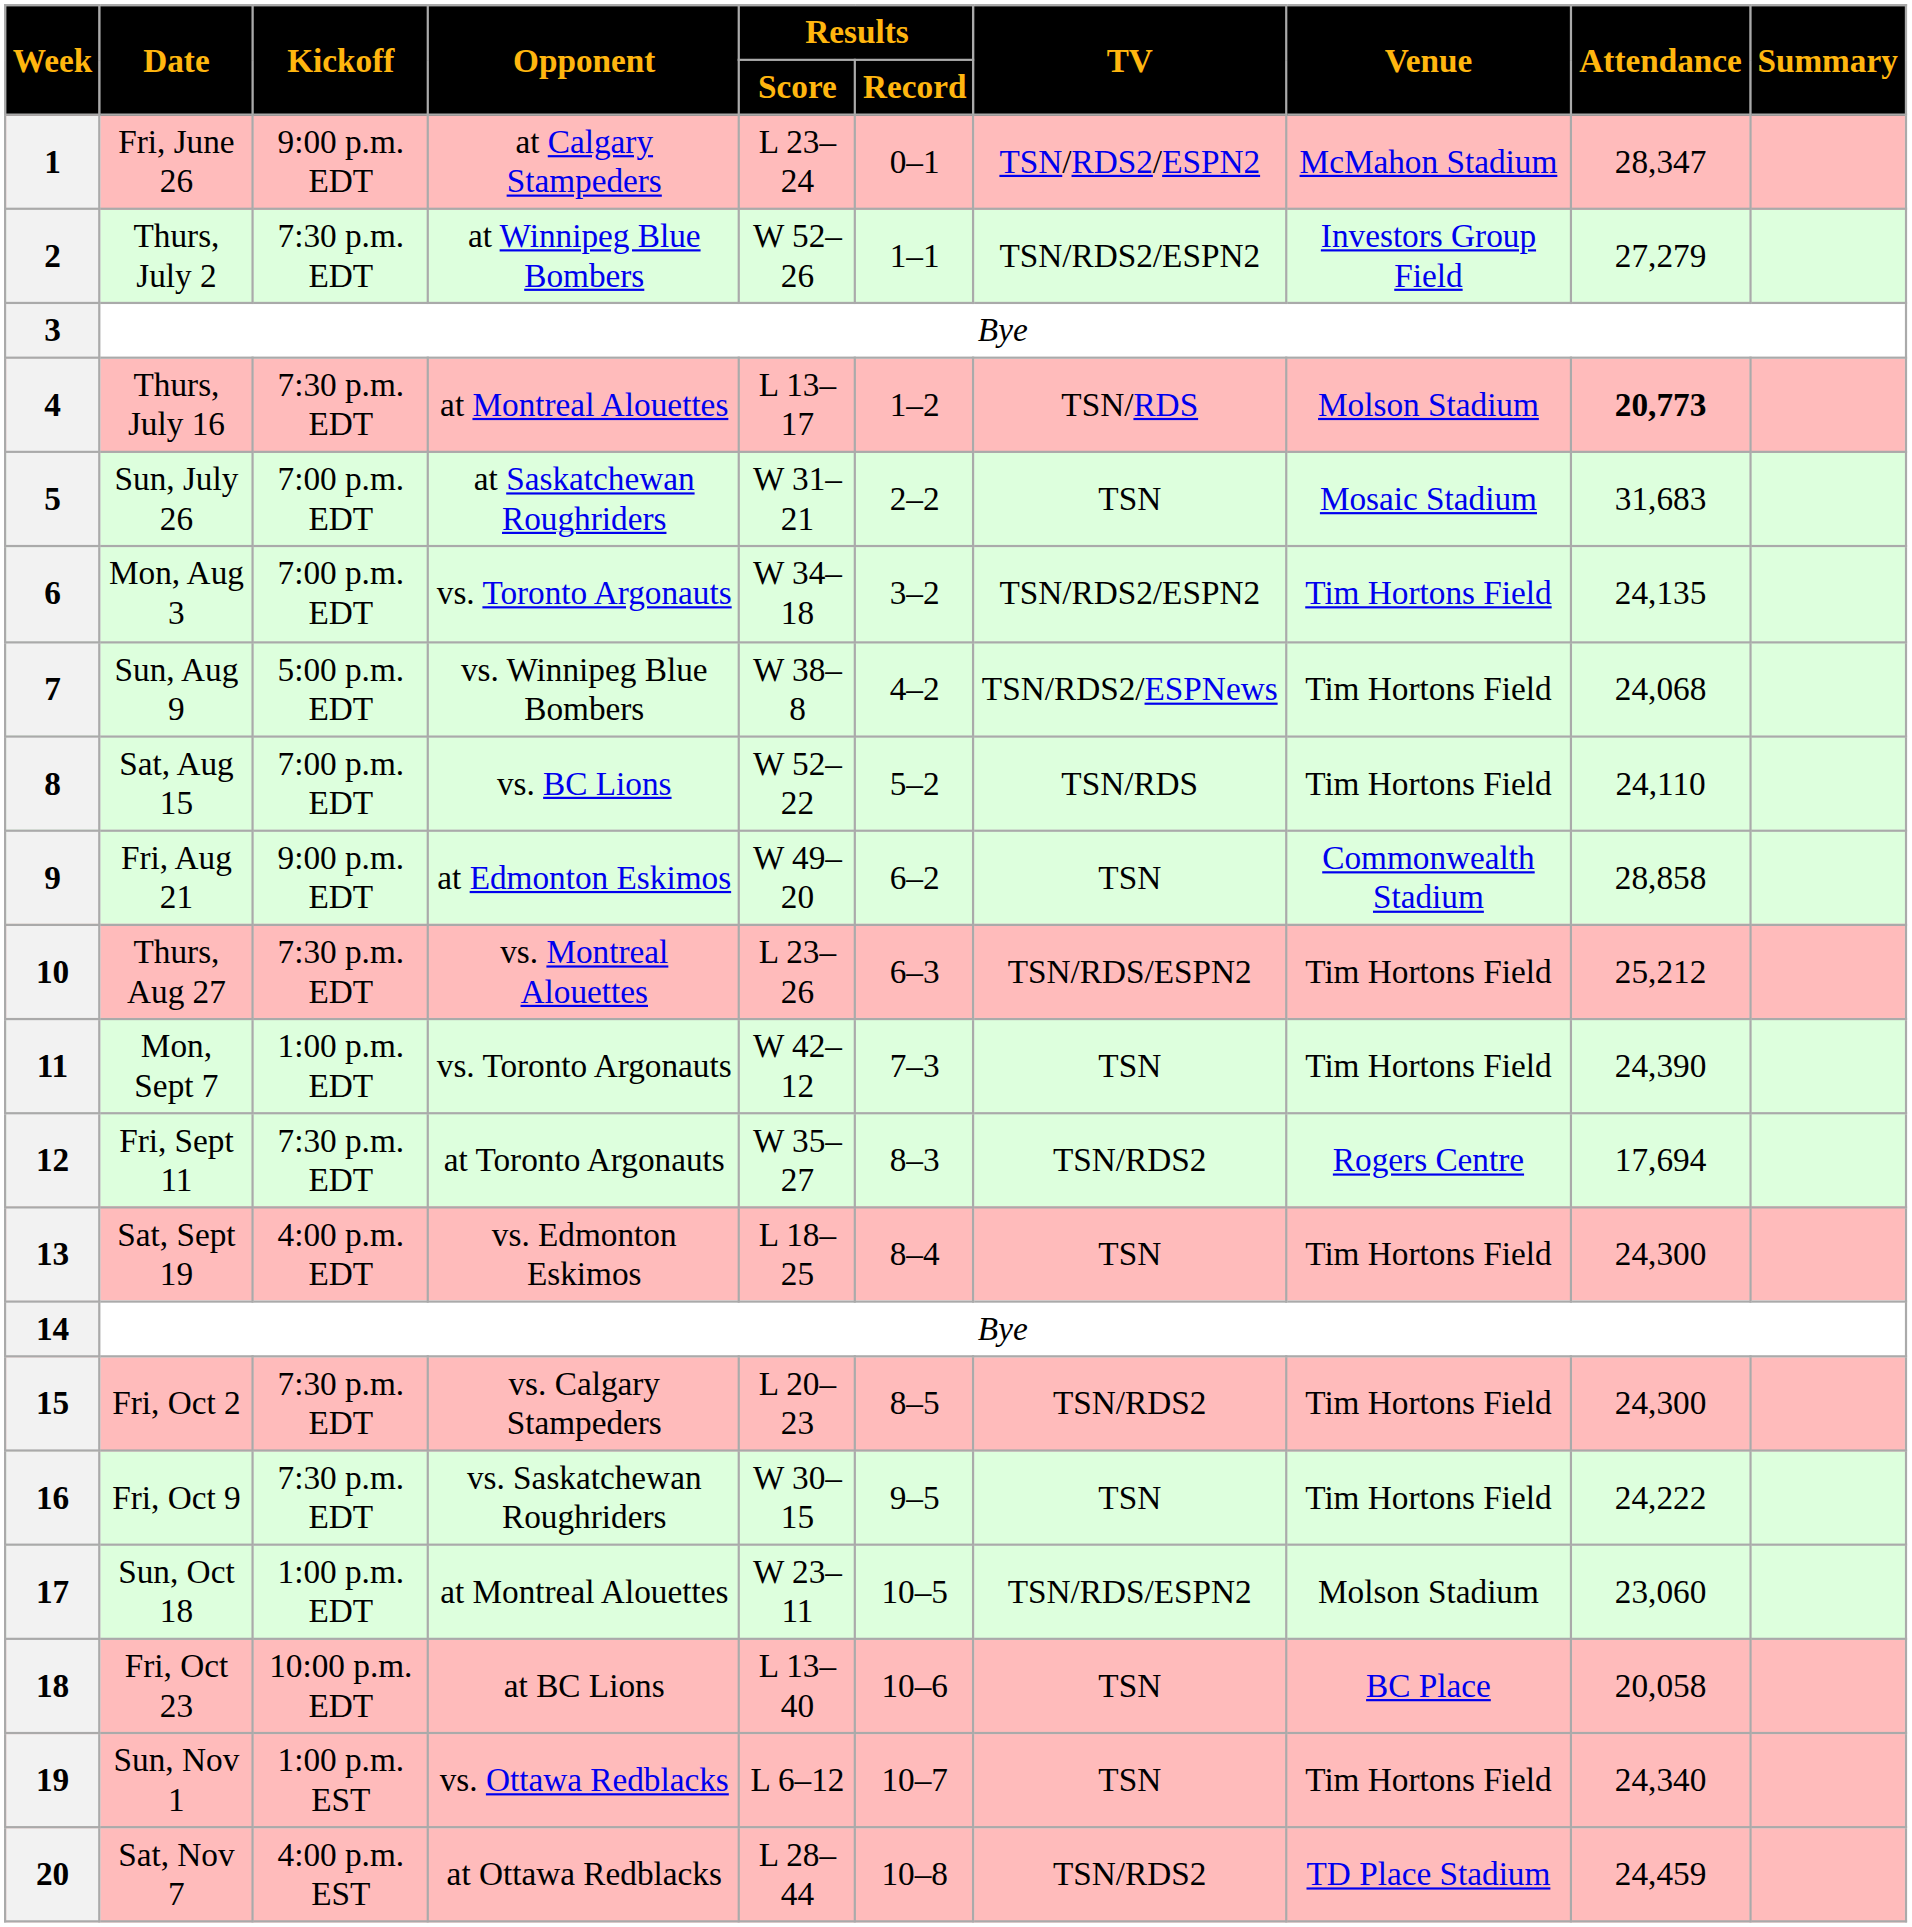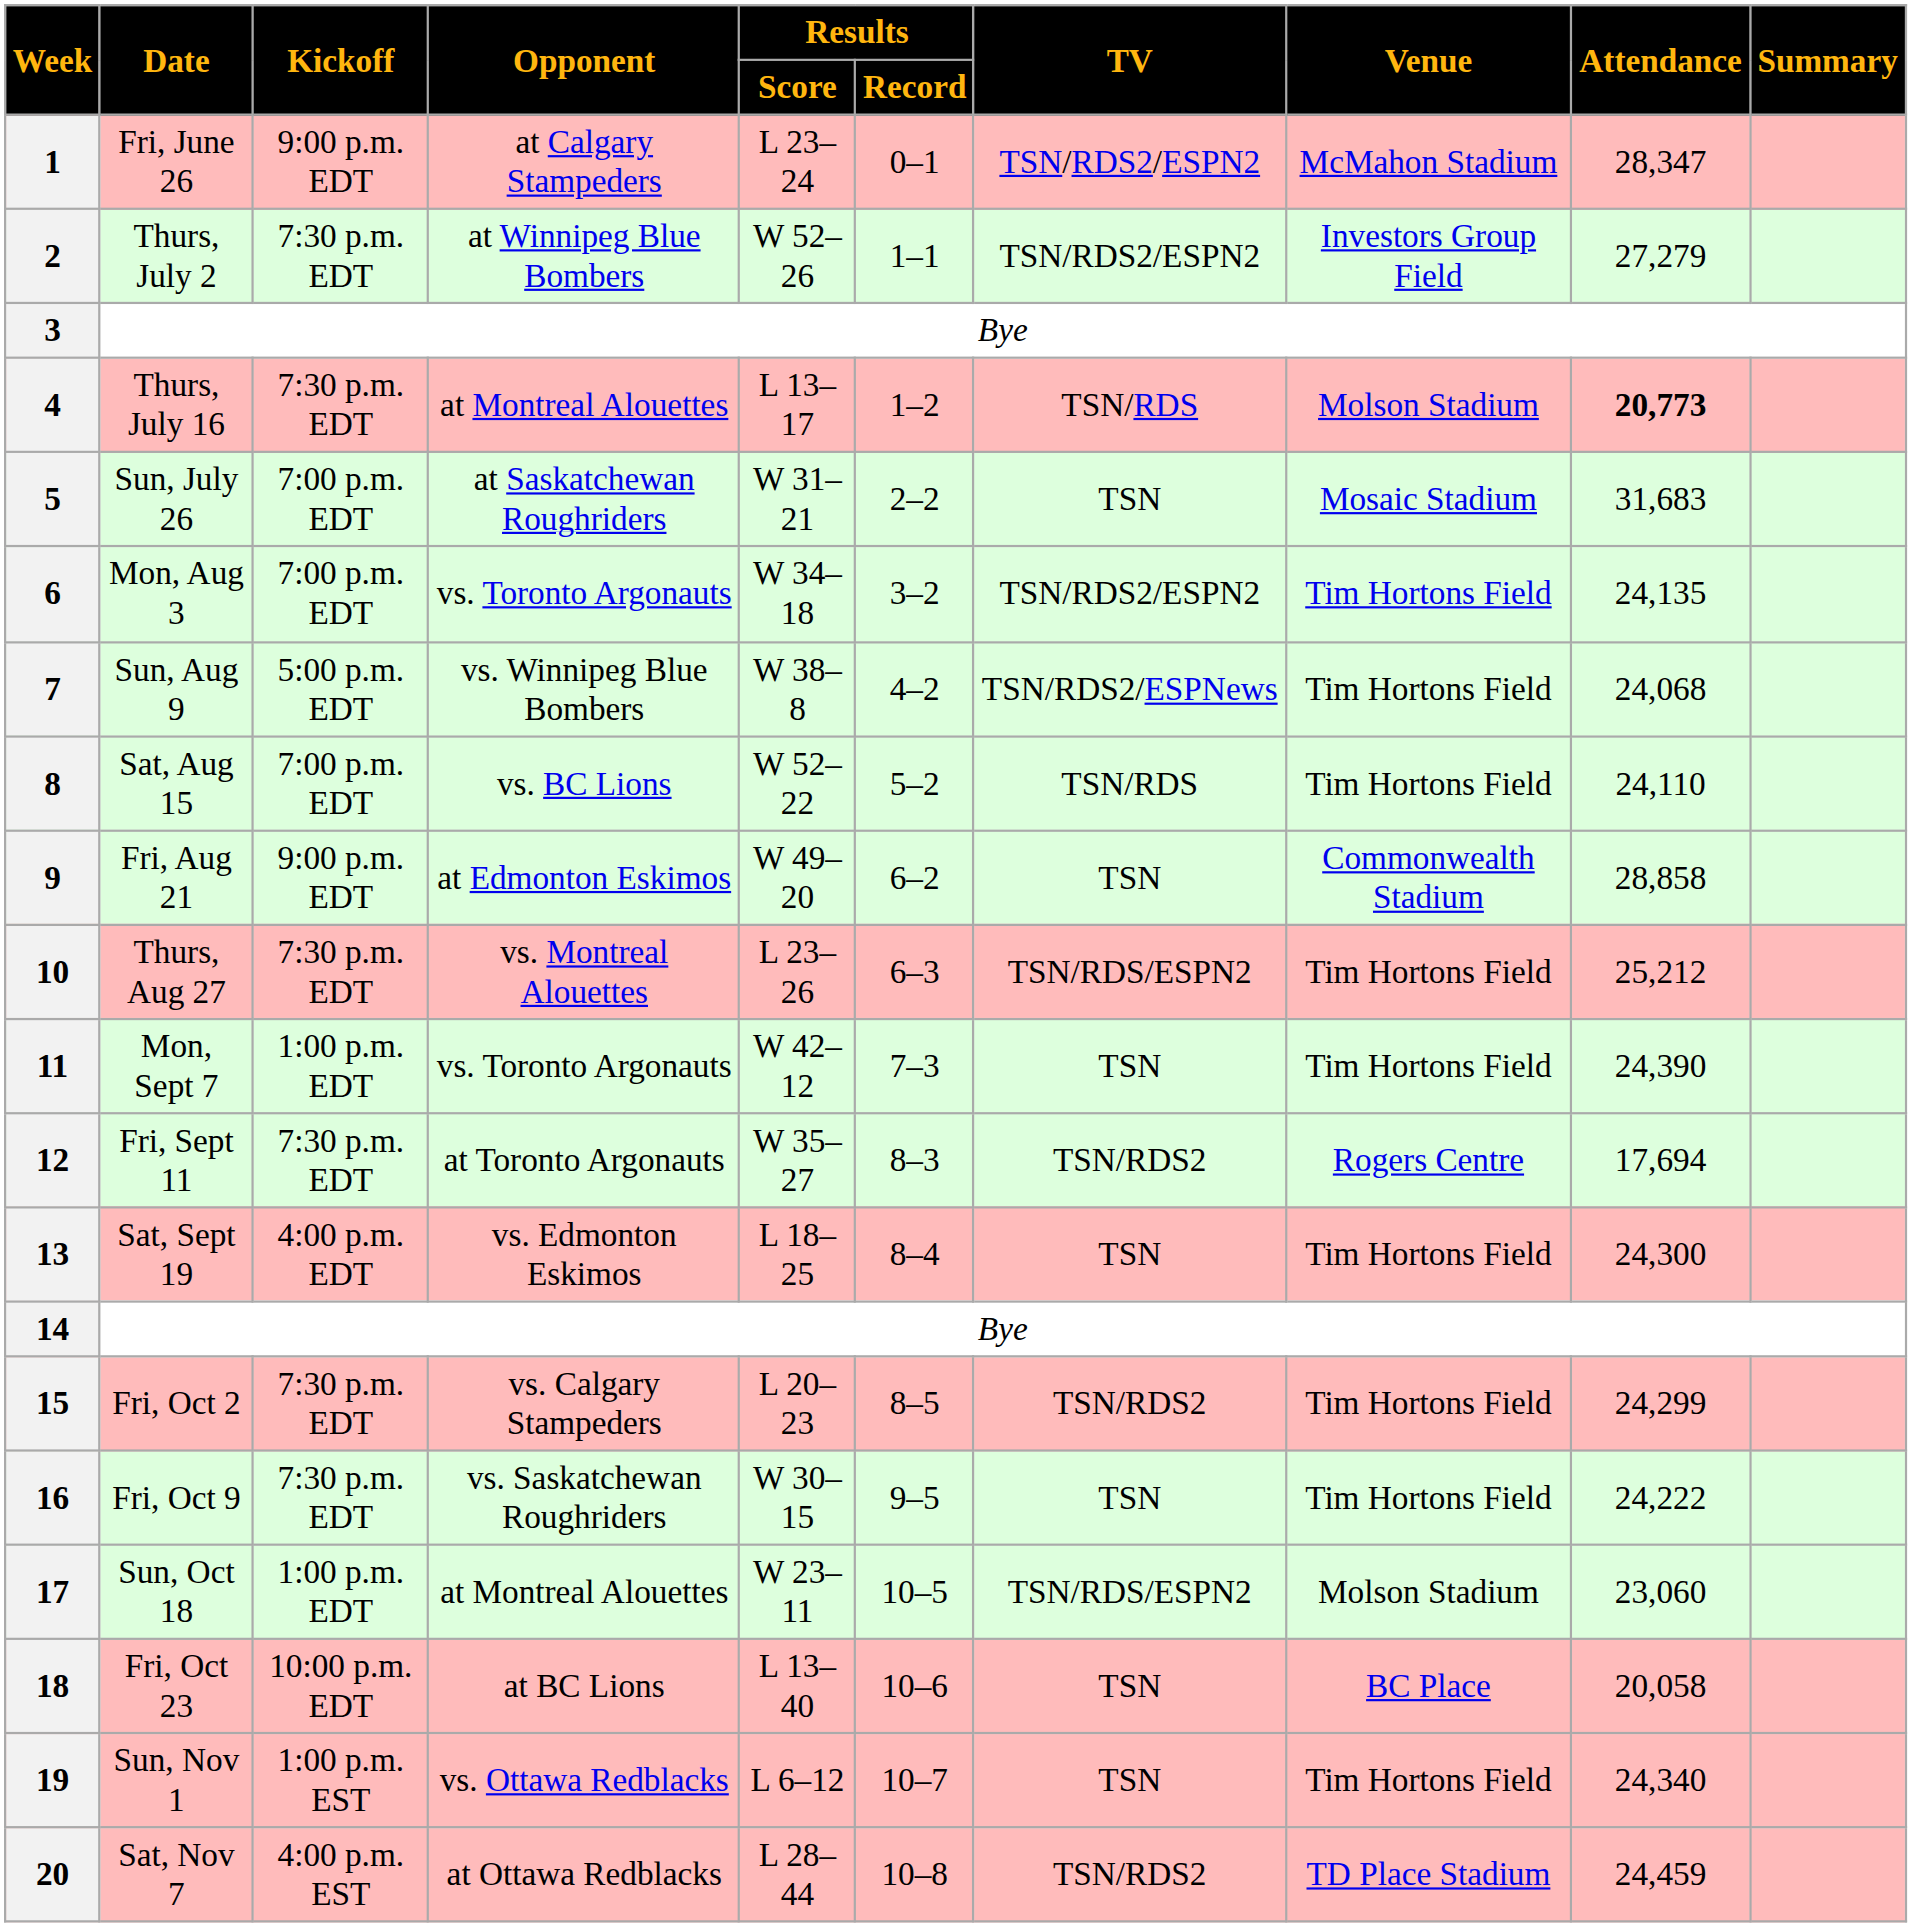 <table class="wikitable" style="font-size: 95%;">
 <tr>
 <th style="background:black;color:#FFB60F;" rowspan=2>Week</th>
 <th style="background:black;color:#FFB60F;" rowspan=2>Date</th>
 <th style="background:black;color:#FFB60F;" rowspan=2>Kickoff</th>
 <th style="background:black;color:#FFB60F;" rowspan=2>Opponent</th>
 <th style="background:black;color:#FFB60F;" colspan=2>Results</th>
 <th style="background:black;color:#FFB60F;" rowspan=2>TV</th>
 <th style="background:black;color:#FFB60F;" rowspan=2>Venue</th>
 <th style="background:black;color:#FFB60F;" rowspan=2>Attendance</th>
 <th style="background:black;color:#FFB60F;" rowspan=2>Summary</th>
 </tr>
 <tr>
 <th style="background:black;color:#FFB60F;">Score</th>
 <th style="background:black;color:#FFB60F;">Record</th>
 </tr>
 <tr align="center" bgcolor="#ffbbbb">
 <th align="center"><strong>1</strong></th>
 <td align="center">Fri, June 26</td>
 <td align="center">9:00 p.m. EDT</td>
 <td align="center">at <a href='#'>Calgary Stampeders</a></td>
 <td align="center">L 23–24</td>
 <td align="center">0–1</td>
 <td align="center"><a href='#'>TSN</a>/<a href='#'>RDS2</a>/<a href='#'>ESPN2</a></td>
 <td align="center"><a href='#'>McMahon Stadium</a></td>
 <td align="center">28,347</td>
 <td align="center"></td>
 </tr>
 <tr align="center" bgcolor="#ddffdd">
 <th align="center"><strong>2</strong></th>
 <td align="center">Thurs, July 2</td>
 <td align="center">7:30 p.m. EDT</td>
 <td align="center">at <a href='#'>Winnipeg Blue Bombers</a></td>
 <td align="center">W 52–26</td>
 <td align="center">1–1</td>
 <td align="center">TSN/RDS2/ESPN2</td>
 <td align="center"><a href='#'>Investors Group Field</a></td>
 <td align="center">27,279</td>
 <td align="center"></td>
 </tr>
 <tr align="center" bgcolor="#ffffff">
 <th align="center"><strong>3</strong></th>
 <td colspan=9 align="center" valign="middle"><em>Bye</em></td>
 </tr>
 <tr align="center" bgcolor="#ffbbbb">
 <th align="center"><strong>4</strong></th>
 <td align="center">Thurs, July 16</td>
 <td align="center">7:30 p.m. EDT</td>
 <td align="center">at <a href='#'>Montreal Alouettes</a></td>
 <td align="center">L 13–17</td>
 <td align="center">1–2</td>
 <td align="center">TSN/<a href='#'>RDS</a></td>
 <td align="center"><a href='#'>Molson Stadium</a></td>
 <td align="center"><strong>20,773</strong></td>
 <td align="center"></td>
 </tr>
 <tr align="center" bgcolor="#ddffdd">
 <th align="center"><strong>5</strong></th>
 <td align="center">Sun, July 26</td>
 <td align="center">7:00 p.m. EDT</td>
 <td align="center">at <a href='#'>Saskatchewan Roughriders</a></td>
 <td align="center">W 31–21</td>
 <td align="center">2–2</td>
 <td align="center">TSN</td>
 <td align="center"><a href='#'>Mosaic Stadium</a></td>
 <td align="center">31,683</td>
 <td align="center"></td>
 </tr>
 <tr align="center" bgcolor="#ddffdd">
 <th align="center"><strong>6</strong></th>
 <td align="center">Mon, Aug 3</td>
 <td align="center">7:00 p.m. EDT</td>
 <td align="center">vs. <a href='#'>Toronto Argonauts</a></td>
 <td align="center">W 34–18</td>
 <td align="center">3–2</td>
 <td align="center">TSN/RDS2/ESPN2</td>
 <td align="center"><a href='#'>Tim Hortons Field</a></td>
 <td align="center">24,135</td>
 <td align="center"></td>
 </tr>
 <tr align="center" bgcolor="#ddffdd">
 <th align="center"><strong>7</strong></th>
 <td align="center">Sun, Aug 9</td>
 <td align="center">5:00 p.m. EDT</td>
 <td align="center">vs. Winnipeg Blue Bombers</td>
 <td align="center">W 38–8</td>
 <td align="center">4–2</td>
 <td align="center">TSN/RDS2/<a href='#'>ESPNews</a></td>
 <td align="center">Tim Hortons Field</td>
 <td align="center">24,068</td>
 <td align="center"></td>
 </tr>
 <tr align="center" bgcolor="#ddffdd">
 <th align="center"><strong>8</strong></th>
 <td align="center">Sat, Aug 15</td>
 <td align="center">7:00 p.m. EDT</td>
 <td align="center">vs. <a href='#'>BC Lions</a></td>
 <td align="center">W 52–22</td>
 <td align="center">5–2</td>
 <td align="center">TSN/RDS</td>
 <td align="center">Tim Hortons Field</td>
 <td align="center">24,110</td>
 <td align="center"></td>
 </tr>
 <tr align="center" bgcolor="#ddffdd">
 <th align="center"><strong>9</strong></th>
 <td align="center">Fri, Aug 21</td>
 <td align="center">9:00 p.m. EDT</td>
 <td align="center">at <a href='#'>Edmonton Eskimos</a></td>
 <td align="center">W 49–20</td>
 <td align="center">6–2</td>
 <td align="center">TSN</td>
 <td align="center"><a href='#'>Commonwealth Stadium</a></td>
 <td align="center">28,858</td>
 <td align="center"></td>
 </tr>
 <tr align="center" bgcolor="#ffbbbb">
 <th align="center"><strong>10</strong></th>
 <td align="center">Thurs, Aug 27</td>
 <td align="center">7:30 p.m. EDT</td>
 <td align="center">vs. <a href='#'>Montreal Alouettes</a></td>
 <td align="center">L 23–26</td>
 <td align="center">6–3</td>
 <td align="center">TSN/RDS/ESPN2</td>
 <td align="center">Tim Hortons Field</td>
 <td align="center">25,212</td>
 <td align="center"></td>
 </tr>
 <tr align="center" bgcolor="#ddffdd">
 <th align="center"><strong>11</strong></th>
 <td align="center">Mon, Sept 7</td>
 <td align="center">1:00 p.m. EDT</td>
 <td align="center">vs. Toronto Argonauts</td>
 <td align="center">W 42–12</td>
 <td align="center">7–3</td>
 <td align="center">TSN</td>
 <td align="center">Tim Hortons Field</td>
 <td align="center">24,390</td>
 <td align="center"></td>
 </tr>
 <tr align="center" bgcolor="#ddffdd">
 <th align="center"><strong>12</strong></th>
 <td align="center">Fri, Sept 11</td>
 <td align="center">7:30 p.m. EDT</td>
 <td align="center">at Toronto Argonauts</td>
 <td align="center">W 35–27</td>
 <td align="center">8–3</td>
 <td align="center">TSN/RDS2</td>
 <td align="center"><a href='#'>Rogers Centre</a></td>
 <td align="center">17,694</td>
 <td align="center"></td>
 </tr>
 <tr align="center" bgcolor="#ffbbbb">
 <th align="center"><strong>13</strong></th>
 <td align="center">Sat, Sept 19</td>
 <td align="center">4:00 p.m. EDT</td>
 <td align="center">vs. Edmonton Eskimos</td>
 <td align="center">L 18–25</td>
 <td align="center">8–4</td>
 <td align="center">TSN</td>
 <td align="center">Tim Hortons Field</td>
 <td align="center">24,300</td>
 <td align="center"></td>
 </tr>
 <tr align="center" bgcolor="#ffffff">
 <th align="center"><strong>14</strong></th>
 <td colspan=9 align="center" valign="middle"><em>Bye</em></td>
 </tr>
 <tr align="center" bgcolor="#ffbbbb">
 <th align="center"><strong>15</strong></th>
 <td align="center">Fri, Oct 2</td>
 <td align="center">7:30 p.m. EDT</td>
 <td align="center">vs. Calgary Stampeders</td>
 <td align="center">L 20–23</td>
 <td align="center">8–5</td>
 <td align="center">TSN/RDS2</td>
 <td align="center">Tim Hortons Field</td>
-<td align="center">24,300</td>
+<td align="center">24,299</td>
 <td align="center"></td>
 </tr>
 <tr align="center" bgcolor="#ddffdd">
 <th align="center"><strong>16</strong></th>
 <td align="center">Fri, Oct 9</td>
 <td align="center">7:30 p.m. EDT</td>
 <td align="center">vs. Saskatchewan Roughriders</td>
 <td align="center">W 30–15</td>
 <td align="center">9–5</td>
 <td align="center">TSN</td>
 <td align="center">Tim Hortons Field</td>
 <td align="center">24,222</td>
 <td align="center"></td>
 </tr>
 <tr align="center" bgcolor="#ddffdd">
 <th align="center"><strong>17</strong></th>
 <td align="center">Sun, Oct 18</td>
 <td align="center">1:00 p.m. EDT</td>
 <td align="center">at Montreal Alouettes</td>
 <td align="center">W 23–11</td>
 <td align="center">10–5</td>
 <td align="center">TSN/RDS/ESPN2</td>
 <td align="center">Molson Stadium</td>
 <td align="center">23,060</td>
 <td align="center"></td>
 </tr>
 <tr align="center" bgcolor="#ffbbbb">
 <th align="center"><strong>18</strong></th>
 <td align="center">Fri, Oct 23</td>
 <td align="center">10:00 p.m. EDT</td>
 <td align="center">at BC Lions</td>
 <td align="center">L 13–40</td>
 <td align="center">10–6</td>
 <td align="center">TSN</td>
 <td align="center"><a href='#'>BC Place</a></td>
 <td align="center">20,058</td>
 <td align="center"></td>
 </tr>
 <tr align="center" bgcolor="#ffbbbb">
 <th align="center"><strong>19</strong></th>
 <td align="center">Sun, Nov 1</td>
 <td align="center">1:00 p.m. EST</td>
 <td align="center">vs. <a href='#'>Ottawa Redblacks</a></td>
 <td align="center">L 6–12</td>
 <td align="center">10–7</td>
 <td align="center">TSN</td>
 <td align="center">Tim Hortons Field</td>
 <td align="center">24,340</td>
 <td align="center"></td>
 </tr>
 <tr align="center" bgcolor="#ffbbbb">
 <th align="center"><strong>20</strong></th>
 <td align="center">Sat, Nov 7</td>
 <td align="center">4:00 p.m. EST</td>
 <td align="center">at Ottawa Redblacks</td>
 <td align="center">L 28–44</td>
 <td align="center">10–8</td>
 <td align="center">TSN/RDS2</td>
 <td align="center"><a href='#'>TD Place Stadium</a></td>
 <td align="center">24,459</td>
 <td align="center"></td>
 </tr>
 </table>
